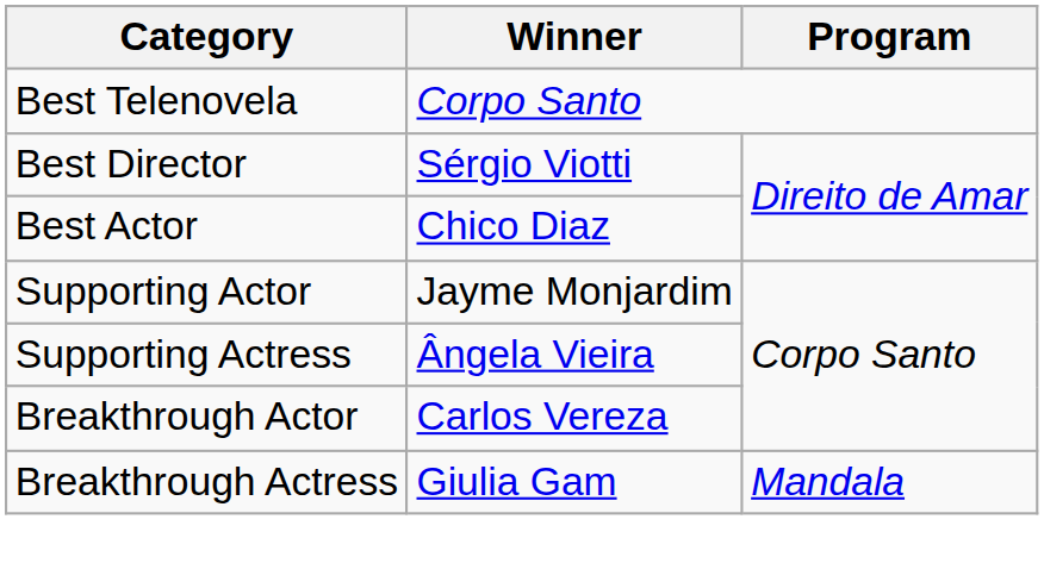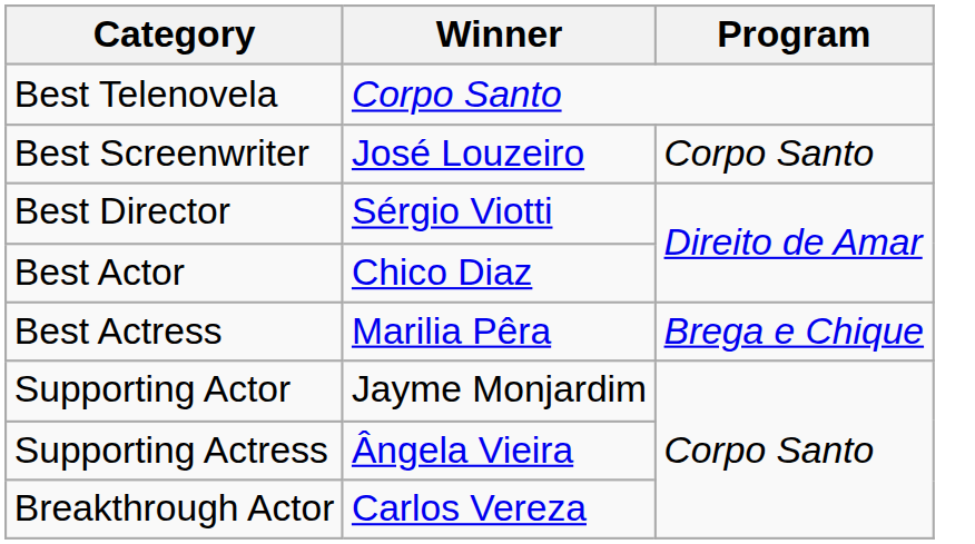 <table class="wikitable">
 <tr>
 <th>Category</th>
 <th>Winner</th>
 <th>Program</th>
 </tr>
 <tr>
 <td>Best Telenovela</td>
 <td colspan="2"><em><a href='#'>Corpo Santo</a></em></td>
 </tr>
 <tr>
+<td>Best Screenwriter</td>
+<td><a href='#'>José Louzeiro</a></td>
+<td><em>Corpo Santo</em></td>
+</tr>
+<tr>
 <td>Best Director</td>
 <td><a href='#'>Sérgio Viotti</a></td>
 <td rowspan="2"><em><a href='#'>Direito de Amar</a></em></td>
 </tr>
 <tr>
 <td>Best Actor</td>
 <td><a href='#'>Chico Diaz</a></td>
+</tr>
+<tr>
+<td>Best Actress</td>
+<td><a href='#'>Marilia Pêra</a></td>
+<td><em><a href='#'>Brega e Chique</a></em></td>
 </tr>
 <tr>
 <td>Supporting Actor</td>
 <td>Jayme Monjardim</td>
 <td rowspan="3"><em>Corpo Santo</em></td>
 </tr>
 <tr>
 <td>Supporting Actress</td>
 <td><a href='#'>Ângela Vieira</a></td>
 </tr>
 <tr>
 <td>Breakthrough Actor</td>
 <td><a href='#'>Carlos Vereza</a></td>
 </tr>
-<tr>
-<td>Breakthrough Actress</td>
-<td><a href='#'>Giulia Gam</a></td>
-<td><em><a href='#'>Mandala</a></em></td>
-</tr>
 </table>
